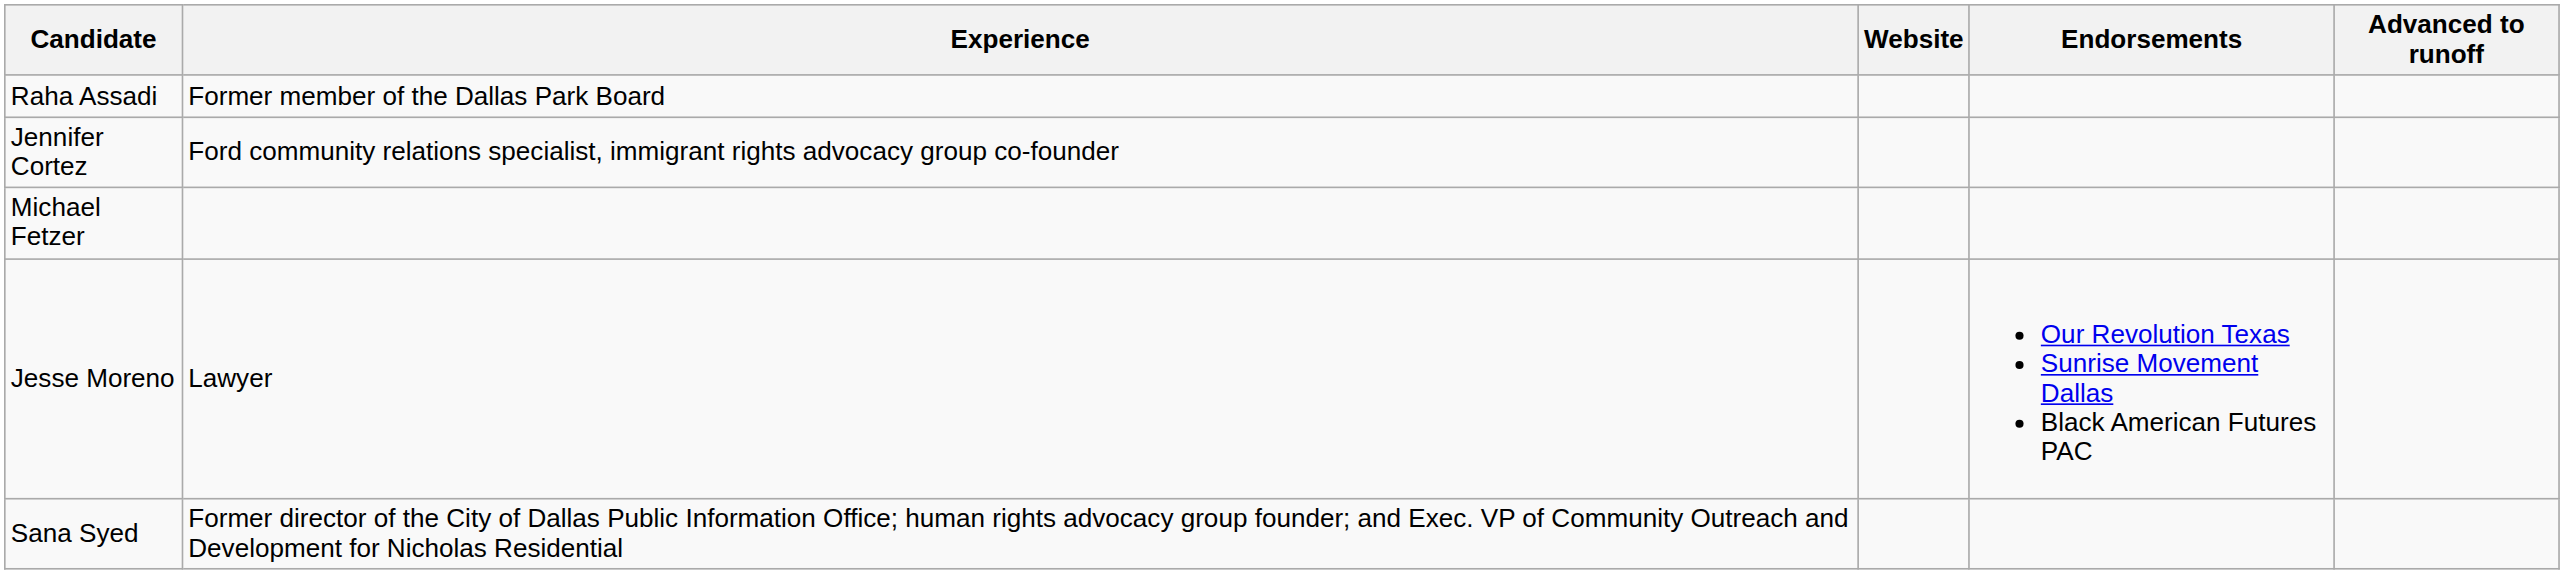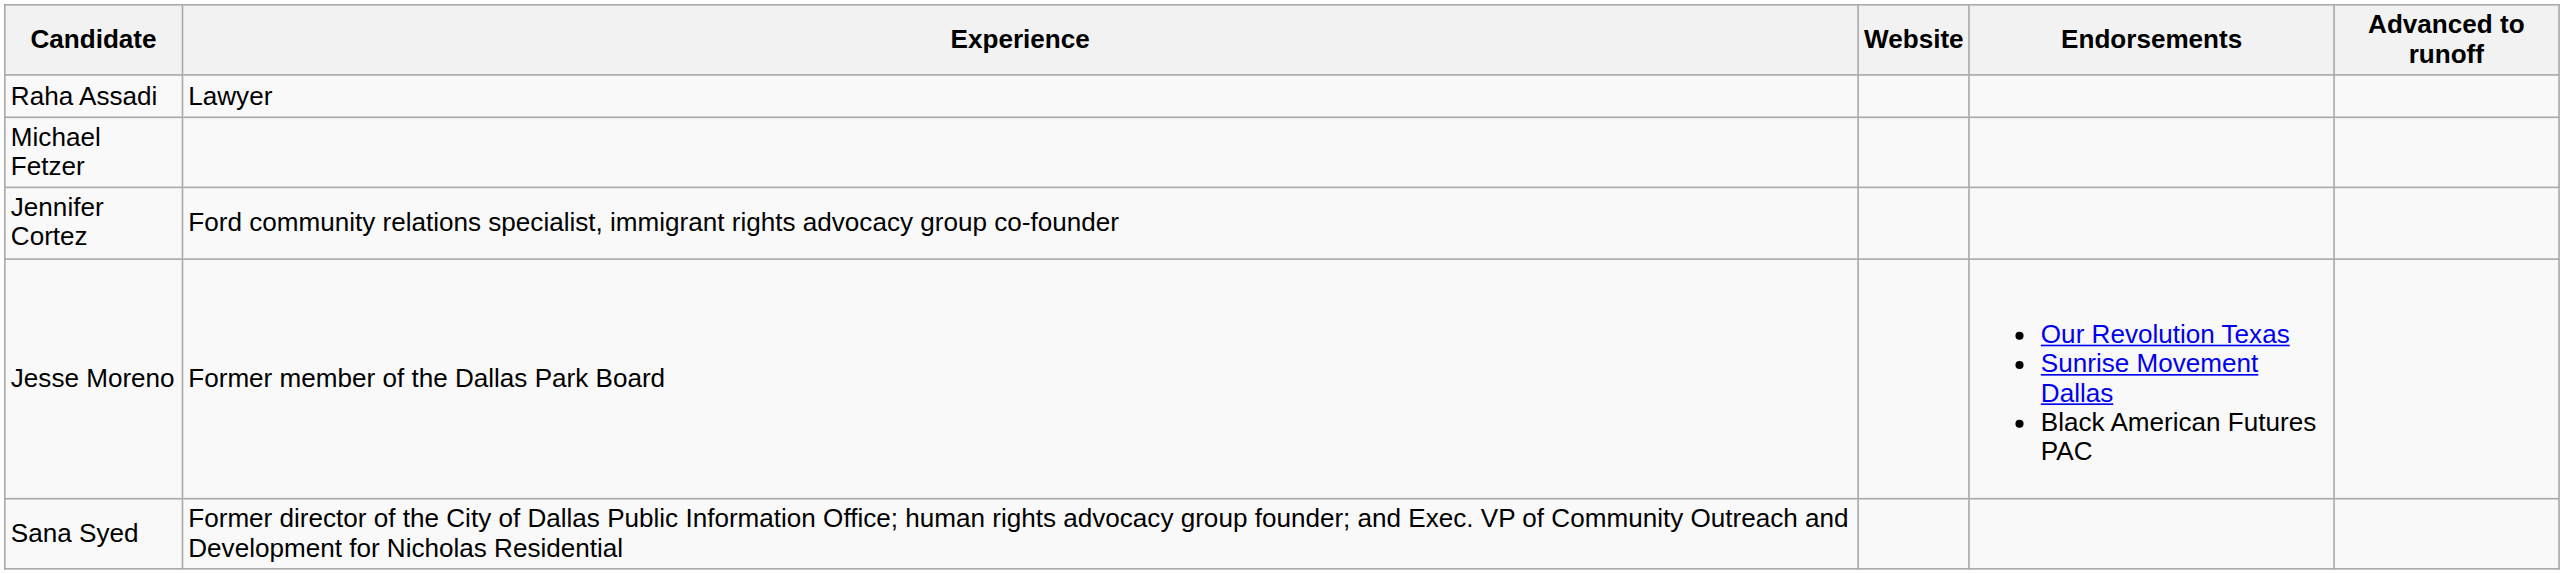 <table class="wikitable">
 <tr>
 <th>Candidate</th>
 <th>Experience</th>
 <th>Website</th>
 <th>Endorsements</th>
 <th>Advanced to runoff</th>
 </tr>
 <tr>
 <td>Raha Assadi</td>
-<td>Former member of the Dallas Park Board</td>
+<td>Lawyer</td>
 <td> </td>
+<td></td>
+<td></td>
+</tr>
+<tr>
+<td>Michael Fetzer</td>
+<td></td>
+<td></td>
 <td></td>
 <td></td>
 </tr>
 <tr>
 <td>Jennifer Cortez</td>
 <td>Ford community relations specialist, immigrant rights advocacy group co-founder</td>
 <td></td>
 <td></td>
 <td></td>
 </tr>
 <tr>
-<td>Michael Fetzer</td>
-<td></td>
-<td></td>
-<td></td>
-<td></td>
-</tr>
-<tr>
 <td>Jesse Moreno</td>
-<td>Lawyer</td>
+<td>Former member of the Dallas Park Board</td>
 <td> </td>
 <td><br><ul><li><a href='#'>Our Revolution Texas</a></li><li><a href='#'>Sunrise Movement Dallas</a></li><li>Black American Futures PAC</li></ul></td>
 <td></td>
 </tr>
 <tr>
 <td>Sana Syed</td>
 <td>Former director of the City of Dallas Public Information Office; human rights advocacy group founder; and Exec. VP of Community Outreach and Development for Nicholas Residential</td>
 <td> </td>
 <td></td>
 <td></td>
 </tr>
 </table>
